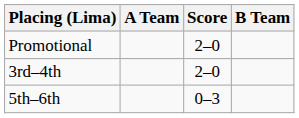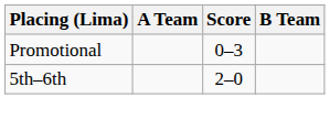 <table class=wikitable style="border:1px solid #AAAAAA;">
 <tr>
 <th>Placing (Lima)</th>
 <th>A Team</th>
 <th>Score</th>
 <th>B Team</th>
 </tr>
 <tr>
 <td>Promotional</td>
 <td><strong></strong></td>
-<td align="center">2–0</td>
-<td></td>
-</tr>
-<tr>
-<td>3rd–4th</td>
-<td><strong></strong></td>
-<td align="center">2–0</td>
+<td align="center">0–3</td>
 <td></td>
 </tr>
 <tr>
 <td>5th–6th</td>
 <td></td>
-<td align="center">0–3</td>
+<td align="center">2–0</td>
 <td><strong></strong></td>
 </tr>
 </table>
